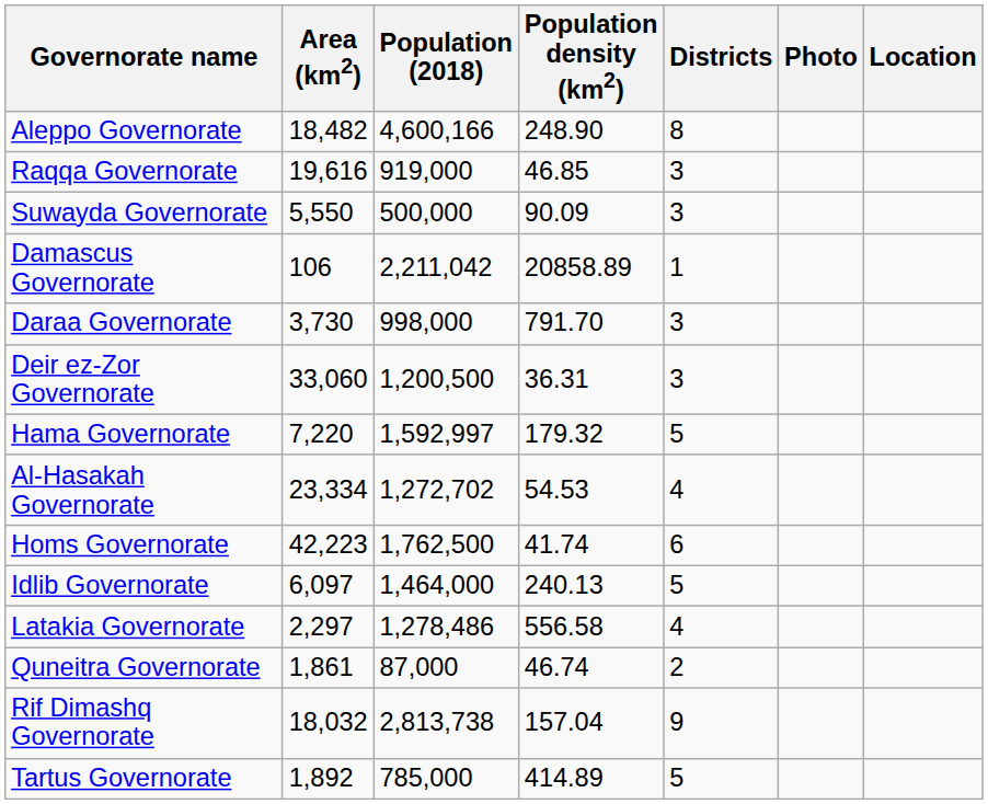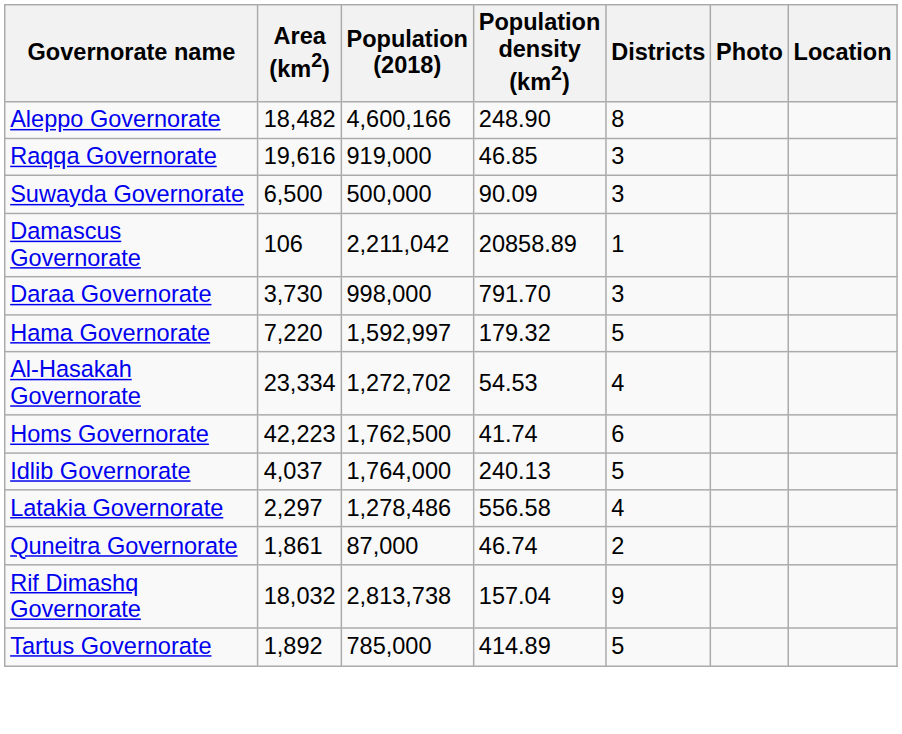 <table class="wikitable sortable">
 <tr>
 <th>Governorate name</th>
 <th>Area  <br> (km<sup>2</sup>)</th>
 <th>Population <br> (2018)</th>
 <th>Population<br>density <br> (km<sup>2</sup>)</th>
 <th>Districts</th>
 <th class=unsortable>Photo</th>
 <th class=unsortable>Location</th>
 </tr>
 <tr>
 <td><a href='#'>Aleppo Governorate</a></td>
 <td>18,482</td>
 <td>4,600,166</td>
 <td>248.90</td>
 <td>8</td>
 <td></td>
 <td></td>
 </tr>
 <tr>
 <td><a href='#'>Raqqa Governorate</a></td>
 <td>19,616</td>
 <td>919,000</td>
 <td>46.85</td>
 <td>3</td>
 <td></td>
 <td></td>
 </tr>
 <tr>
 <td><a href='#'>Suwayda Governorate</a></td>
-<td>5,550</td>
+<td>6,500</td>
 <td>500,000</td>
 <td>90.09</td>
 <td>3</td>
 <td></td>
 <td></td>
 </tr>
 <tr>
 <td><a href='#'>Damascus Governorate</a></td>
 <td>106</td>
 <td>2,211,042</td>
 <td>20858.89</td>
 <td>1</td>
 <td></td>
 <td></td>
 </tr>
 <tr>
 <td><a href='#'>Daraa Governorate</a></td>
 <td>3,730</td>
 <td>998,000</td>
 <td>791.70</td>
-<td>3</td>
-<td></td>
-<td></td>
-</tr>
-<tr>
-<td><a href='#'>Deir ez-Zor Governorate</a></td>
-<td>33,060</td>
-<td>1,200,500</td>
-<td>36.31</td>
 <td>3</td>
 <td></td>
 <td></td>
 </tr>
 <tr>
 <td><a href='#'>Hama Governorate</a></td>
 <td>7,220</td>
 <td>1,592,997</td>
 <td>179.32</td>
 <td>5</td>
 <td></td>
 <td></td>
 </tr>
 <tr>
 <td><a href='#'>Al-Hasakah  Governorate</a></td>
 <td>23,334</td>
 <td>1,272,702</td>
 <td>54.53</td>
 <td>4</td>
 <td></td>
 <td></td>
 </tr>
 <tr>
 <td><a href='#'>Homs Governorate</a></td>
 <td>42,223</td>
 <td>1,762,500</td>
 <td>41.74</td>
 <td>6</td>
 <td></td>
 <td></td>
 </tr>
 <tr>
 <td><a href='#'>Idlib Governorate</a></td>
-<td>6,097</td>
-<td>1,464,000</td>
+<td>4,037</td>
+<td>1,764,000</td>
 <td>240.13</td>
 <td>5</td>
 <td></td>
 <td></td>
 </tr>
 <tr>
 <td><a href='#'>Latakia Governorate</a></td>
 <td>2,297</td>
 <td>1,278,486</td>
 <td>556.58</td>
 <td>4</td>
 <td></td>
 <td></td>
 </tr>
 <tr>
 <td><a href='#'>Quneitra Governorate</a></td>
 <td>1,861</td>
 <td>87,000</td>
 <td>46.74</td>
 <td>2</td>
 <td></td>
 <td></td>
 </tr>
 <tr>
 <td><a href='#'>Rif Dimashq Governorate</a></td>
 <td>18,032</td>
 <td>2,813,738</td>
 <td>157.04</td>
 <td>9</td>
 <td></td>
 <td></td>
 </tr>
 <tr>
 <td><a href='#'>Tartus Governorate</a></td>
 <td>1,892</td>
 <td>785,000</td>
 <td>414.89</td>
 <td>5</td>
 <td></td>
 <td></td>
 </tr>
 </table>
